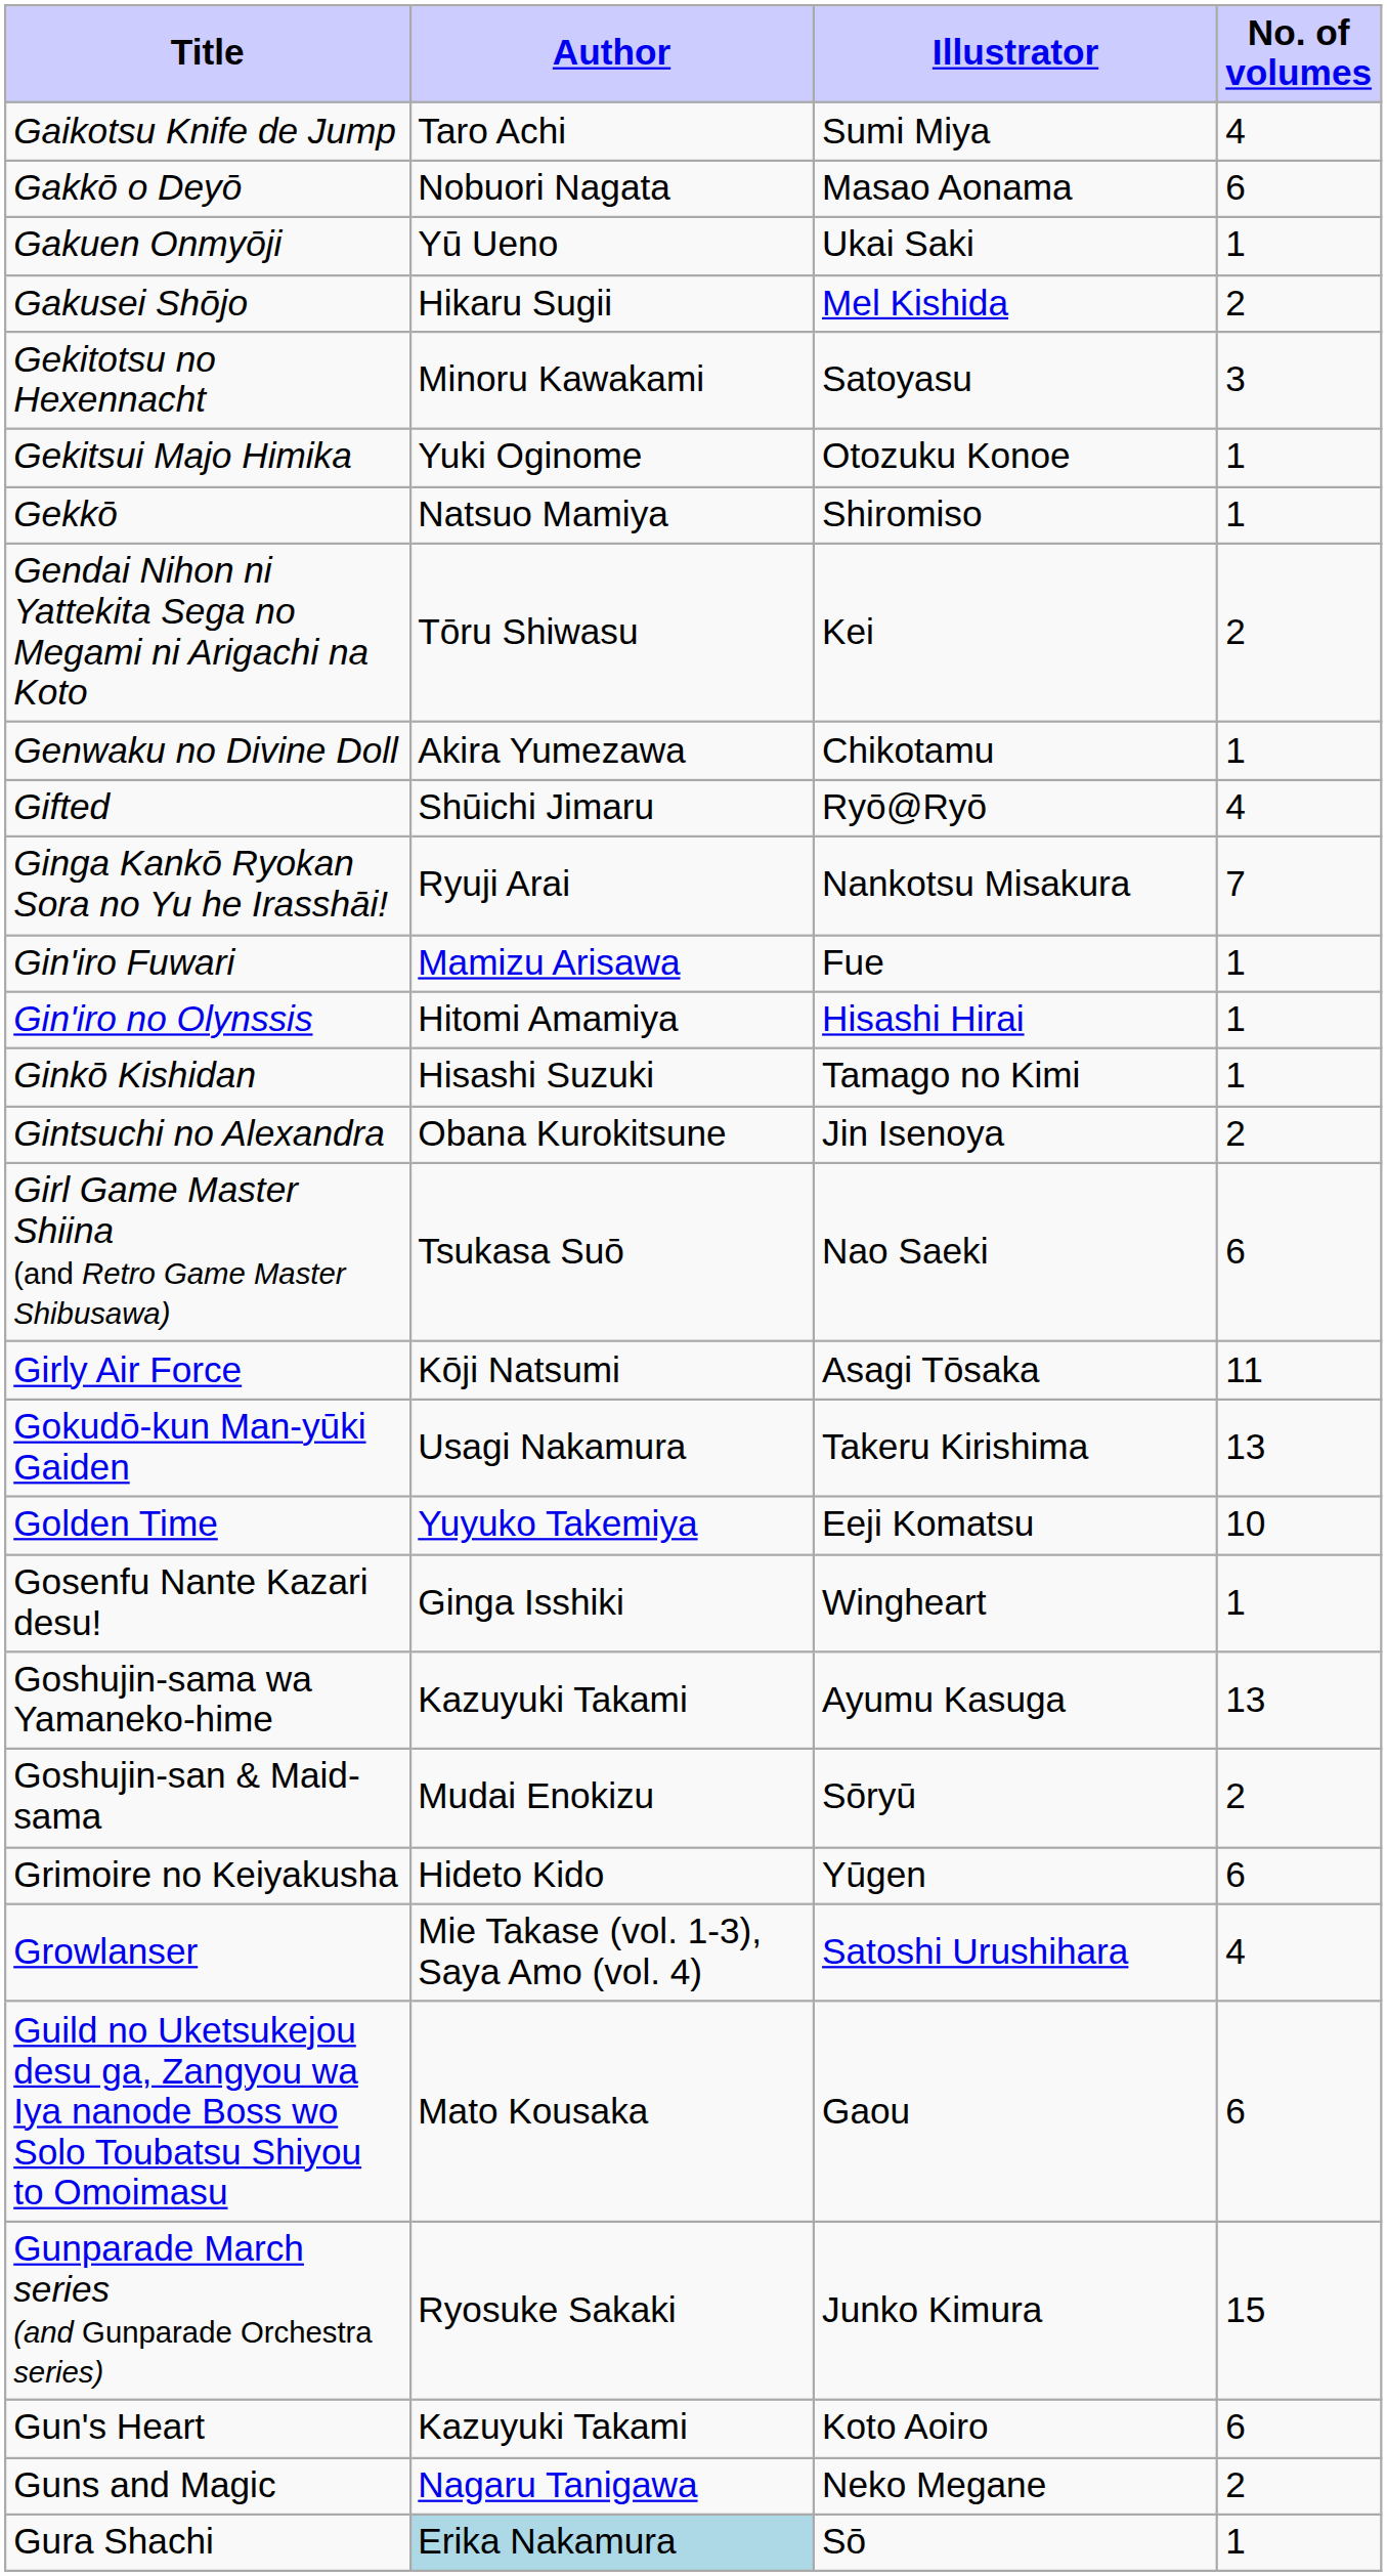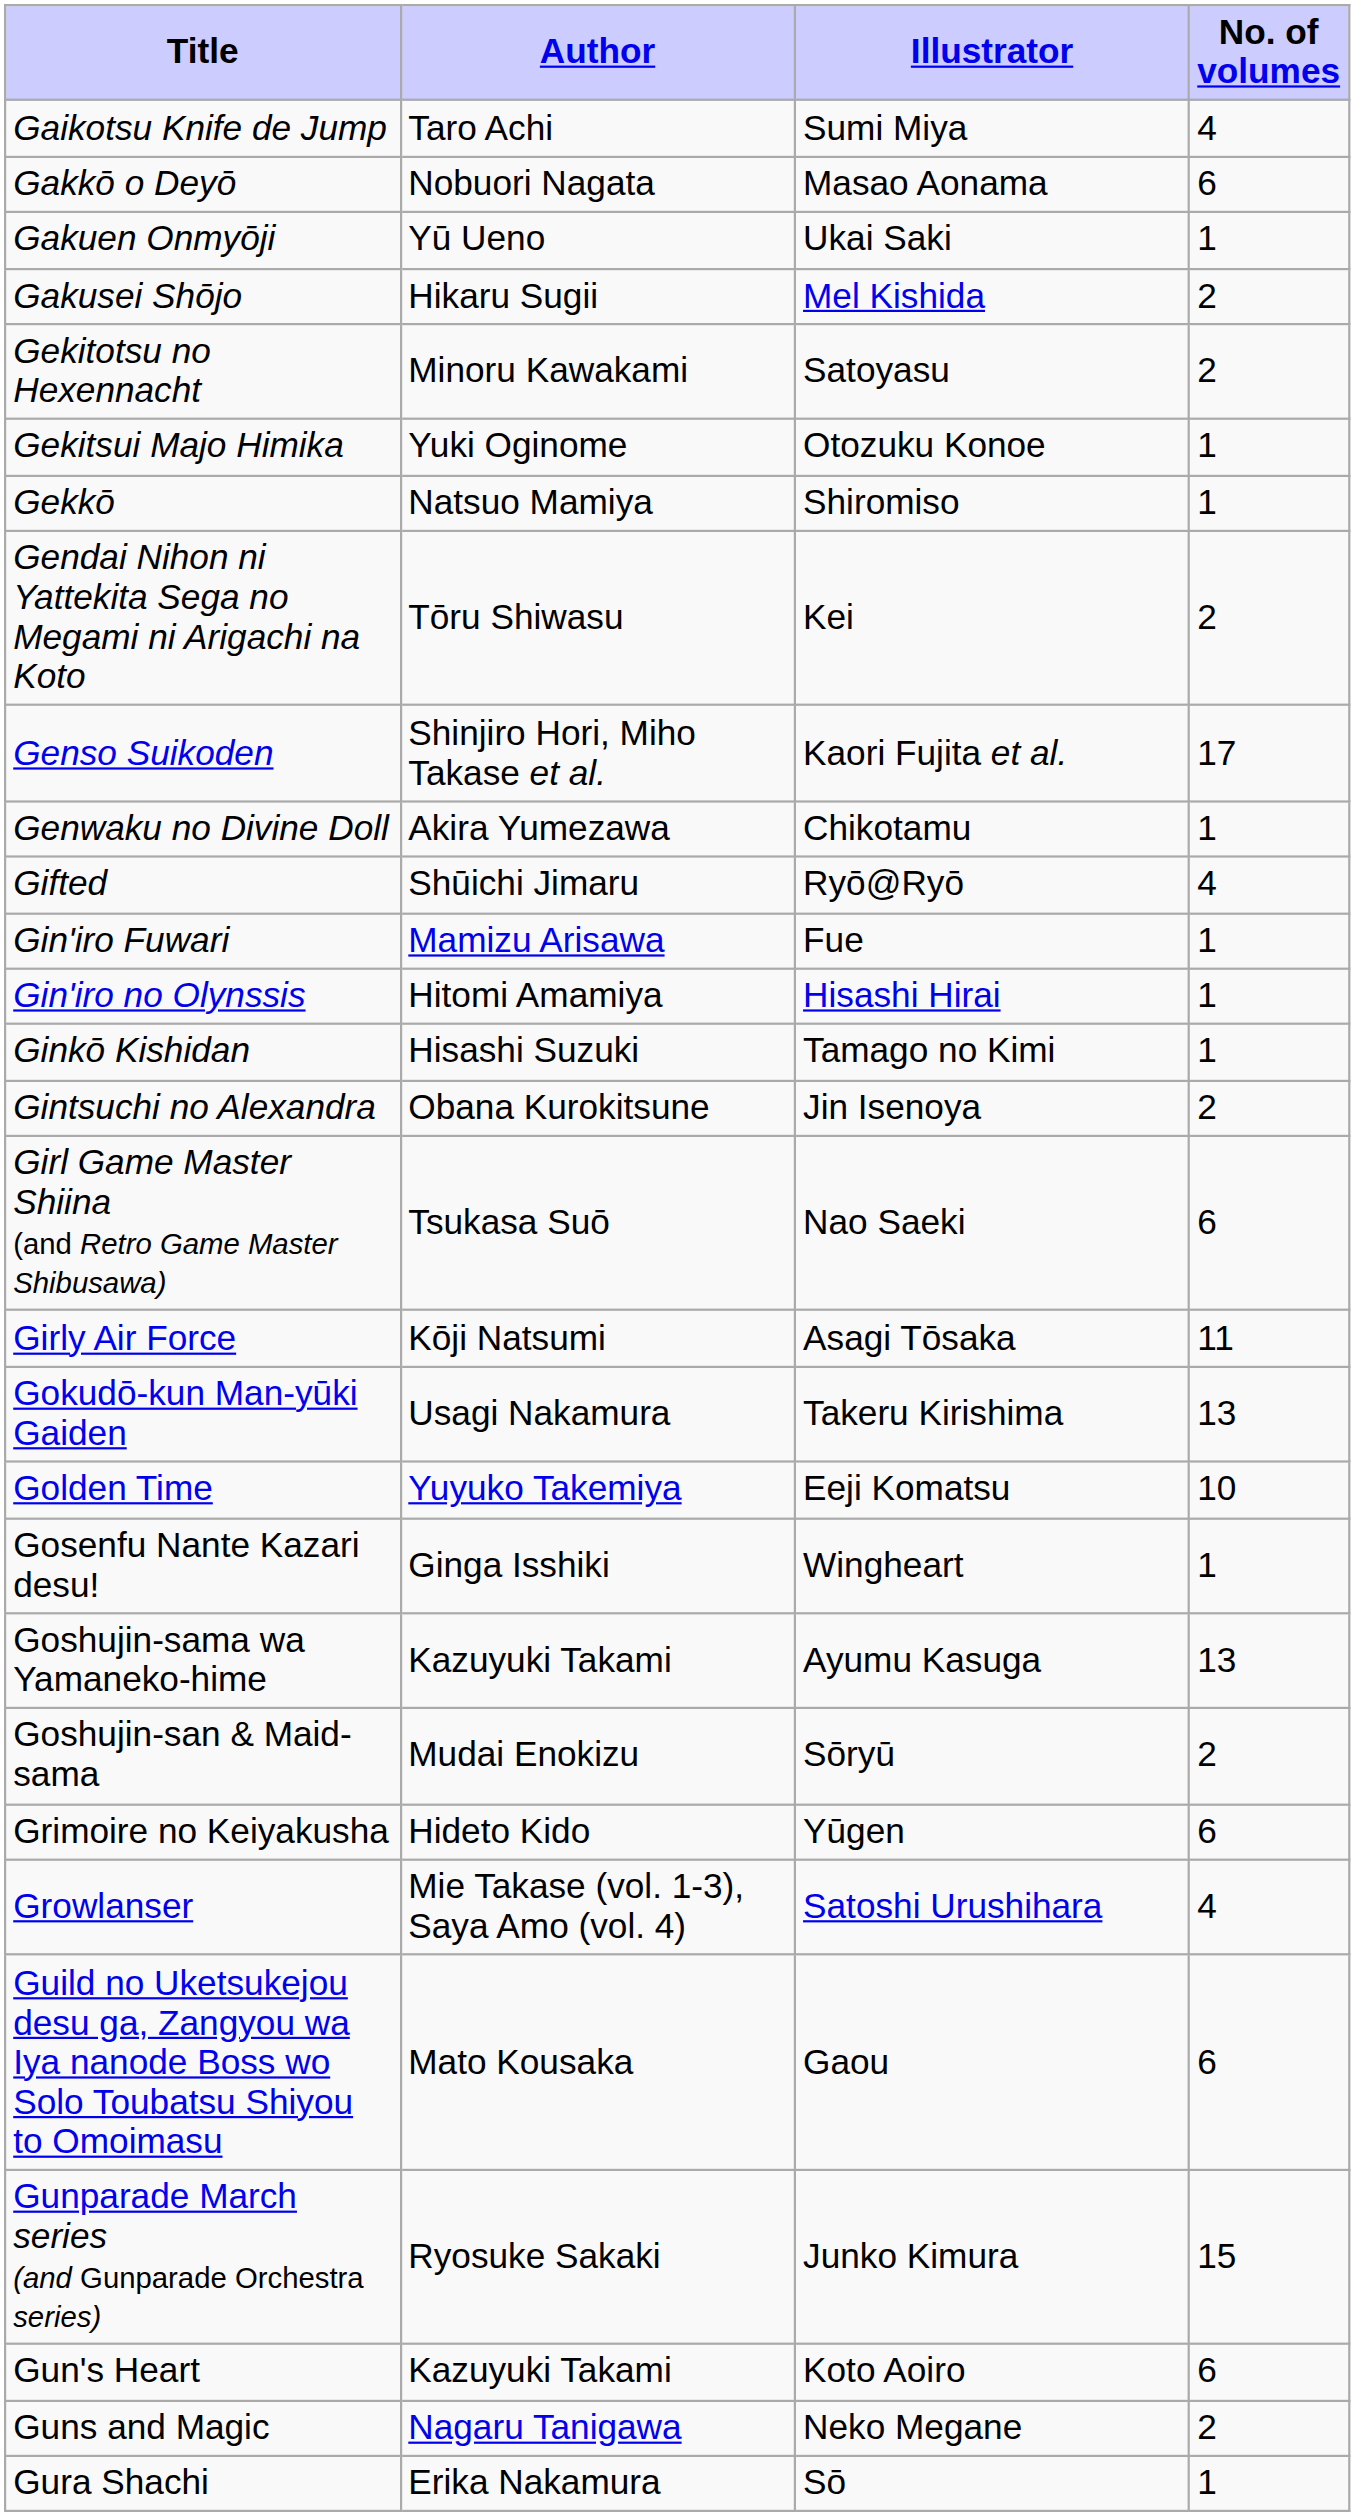 <table class="wikitable" style="width: 98%;">
 <tr>
 <th width=30% style="background:#ccf;">Title</th>
 <th width=30% style="background:#ccf;"><a href='#'>Author</a></th>
 <th width=30% style="background:#ccf;"><a href='#'>Illustrator</a></th>
 <th width=10% style="background:#ccf;">No. of <a href='#'>volumes</a></th>
 </tr>
 <tr>
 <td><em>Gaikotsu Knife de Jump</em></td>
 <td>Taro Achi</td>
 <td>Sumi Miya</td>
 <td>4</td>
 </tr>
 <tr>
 <td><em>Gakkō o Deyō</em></td>
 <td>Nobuori Nagata</td>
 <td>Masao Aonama</td>
 <td>6</td>
 </tr>
 <tr>
 <td><em>Gakuen Onmyōji</em></td>
 <td>Yū Ueno</td>
 <td>Ukai Saki</td>
 <td>1</td>
 </tr>
 <tr>
 <td><em>Gakusei Shōjo</em></td>
 <td>Hikaru Sugii</td>
 <td><a href='#'>Mel Kishida</a></td>
 <td>2</td>
 </tr>
 <tr>
 <td><em>Gekitotsu no Hexennacht</em></td>
 <td>Minoru Kawakami</td>
 <td>Satoyasu</td>
-<td>3</td>
+<td>2</td>
 </tr>
 <tr>
 <td><em>Gekitsui Majo Himika</em></td>
 <td>Yuki Oginome</td>
 <td>Otozuku Konoe</td>
 <td>1</td>
 </tr>
 <tr>
 <td><em>Gekkō</em></td>
 <td>Natsuo Mamiya</td>
 <td>Shiromiso</td>
 <td>1</td>
 </tr>
 <tr>
 <td><em>Gendai Nihon ni Yattekita Sega no Megami ni Arigachi na Koto</em></td>
 <td>Tōru Shiwasu</td>
 <td>Kei</td>
 <td>2</td>
 </tr>
 <tr>
+<td><em><a href='#'>Genso Suikoden</a></em></td>
+<td>Shinjiro Hori, Miho Takase <em>et al.</em></td>
+<td>Kaori Fujita <em>et al.</em></td>
+<td>17</td>
+</tr>
+<tr>
 <td><em>Genwaku no Divine Doll</em></td>
 <td>Akira Yumezawa</td>
 <td>Chikotamu</td>
 <td>1</td>
 </tr>
 <tr>
 <td><em>Gifted</em></td>
 <td>Shūichi Jimaru</td>
 <td>Ryō@Ryō</td>
 <td>4</td>
-</tr>
-<tr>
-<td><em>Ginga Kankō Ryokan Sora no Yu he Irasshāi!</em></td>
-<td>Ryuji Arai</td>
-<td>Nankotsu Misakura</td>
-<td>7</td>
 </tr>
 <tr>
 <td><em>Gin'iro Fuwari</em></td>
 <td><a href='#'>Mamizu Arisawa</a></td>
 <td>Fue</td>
 <td>1</td>
 </tr>
 <tr>
 <td><em><a href='#'>Gin'iro no Olynssis</a></em></td>
 <td>Hitomi Amamiya</td>
 <td><a href='#'>Hisashi Hirai</a></td>
 <td>1</td>
 </tr>
 <tr>
 <td><em>Ginkō Kishidan</em></td>
 <td>Hisashi Suzuki</td>
 <td>Tamago no Kimi</td>
 <td>1</td>
 </tr>
 <tr>
 <td><em>Gintsuchi no Alexandra</em></td>
 <td>Obana Kurokitsune</td>
 <td>Jin Isenoya</td>
 <td>2</td>
 </tr>
 <tr>
 <td><em>Girl Game Master Shiina</em><br><small>(and <em>Retro Game Master Shibusawa)</small></td>
 <td>Tsukasa Suō</td>
 <td>Nao Saeki</td>
 <td>6</td>
 </tr>
 <tr>
 <td></em><a href='#'>Girly Air Force</a><em></td>
 <td>Kōji Natsumi</td>
 <td>Asagi Tōsaka</td>
 <td>11</td>
 </tr>
 <tr>
 <td></em><a href='#'>Gokudō-kun Man-yūki Gaiden</a><em></td>
 <td>Usagi Nakamura</td>
 <td>Takeru Kirishima</td>
 <td>13</td>
 </tr>
 <tr>
 <td></em><a href='#'>Golden Time</a><em></td>
 <td><a href='#'>Yuyuko Takemiya</a></td>
 <td>Eeji Komatsu</td>
 <td>10</td>
 </tr>
 <tr>
 <td></em>Gosenfu Nante Kazari desu!<em></td>
 <td>Ginga Isshiki</td>
 <td>Wingheart</td>
 <td>1</td>
 </tr>
 <tr>
 <td></em>Goshujin-sama wa Yamaneko-hime<em></td>
 <td>Kazuyuki Takami</td>
 <td>Ayumu Kasuga</td>
 <td>13</td>
 </tr>
 <tr>
 <td></em>Goshujin-san & Maid-sama<em></td>
 <td>Mudai Enokizu</td>
 <td>Sōryū</td>
 <td>2</td>
 </tr>
 <tr>
 <td></em>Grimoire no Keiyakusha<em></td>
 <td>Hideto Kido</td>
 <td>Yūgen</td>
 <td>6</td>
 </tr>
 <tr>
 <td></em><a href='#'>Growlanser</a><em></td>
 <td>Mie Takase (vol. 1-3), Saya Amo (vol. 4)</td>
 <td><a href='#'>Satoshi Urushihara</a></td>
 <td>4</td>
 </tr>
 <tr>
 <td></em><a href='#'>Guild no Uketsukejou desu ga, Zangyou wa Iya nanode Boss wo Solo Toubatsu Shiyou to Omoimasu</a><em></td>
 <td>Mato Kousaka</td>
 <td>Gaou</td>
 <td>6</td>
 </tr>
 <tr>
 <td></em><a href='#'>Gunparade March</a><em> series<br><small>(and </em>Gunparade Orchestra<em> series)</small></td>
 <td>Ryosuke Sakaki</td>
 <td>Junko Kimura</td>
 <td>15</td>
 </tr>
 <tr>
 <td></em>Gun's Heart<em></td>
 <td>Kazuyuki Takami</td>
 <td>Koto Aoiro</td>
 <td>6</td>
 </tr>
 <tr>
 <td></em>Guns and Magic<em></td>
 <td><a href='#'>Nagaru Tanigawa</a></td>
 <td>Neko Megane</td>
 <td>2</td>
 </tr>
 <tr>
 <td></em>Gura Shachi<em></td>
-<td style="background: lightblue;">Erika Nakamura</td>
+<td>Erika Nakamura</td>
 <td>Sō</td>
 <td>1</td>
 </tr>
 </table>
